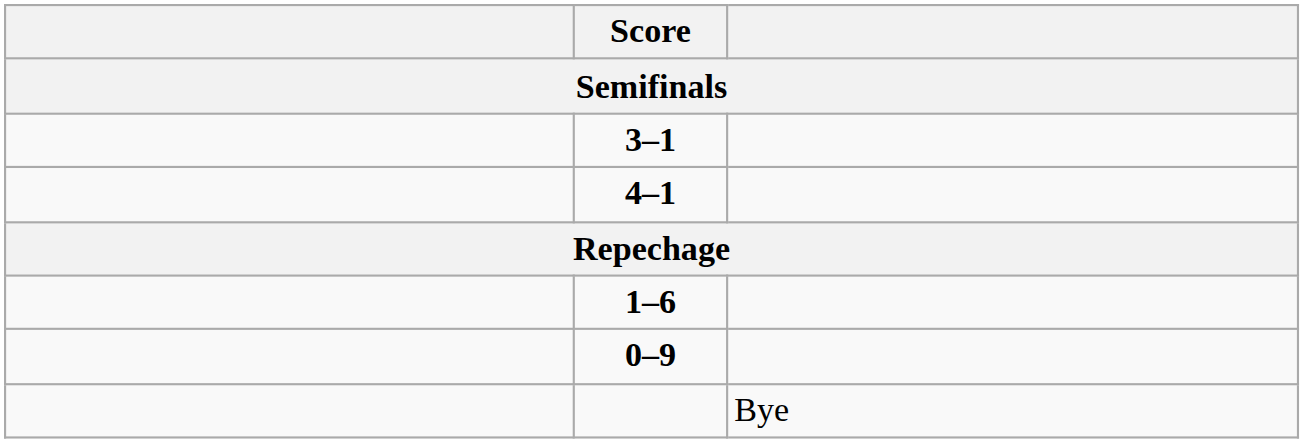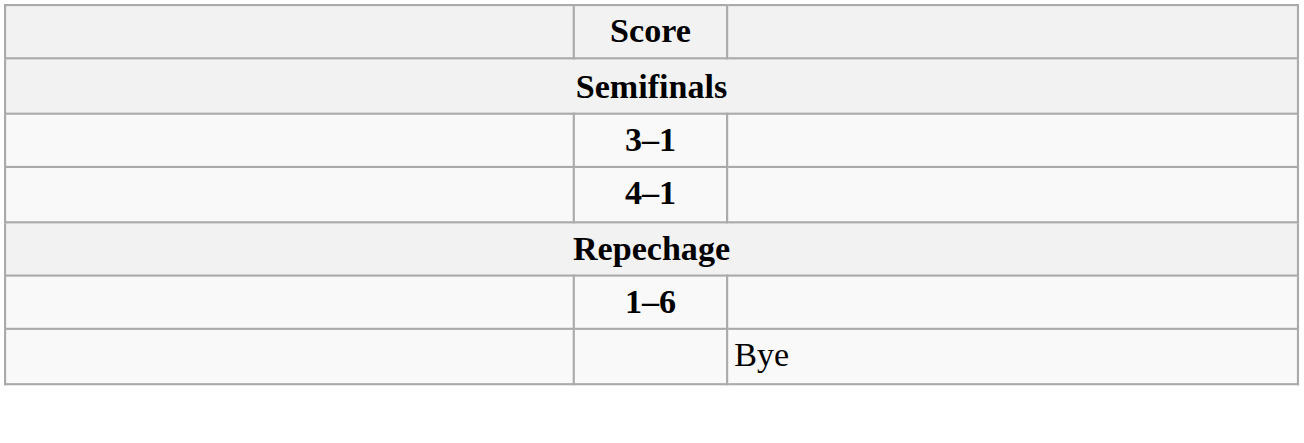 <table class="wikitable" style="text-align: left;">
 <tr>
 <th align="right" width="270"></th>
 <th width="65">Score</th>
 <th align="left" width="270"></th>
 </tr>
 <tr>
 <th colspan="3">Semifinals</th>
 </tr>
 <tr>
 <td><strong></strong></td>
 <td align=center><strong>3–1</strong></td>
 <td></td>
 </tr>
 <tr>
 <td><strong></strong></td>
 <td align=center><strong>4–1</strong></td>
 <td></td>
 </tr>
 <tr>
 <th colspan="3">Repechage</th>
 </tr>
 <tr>
 <td></td>
 <td align=center><strong>1–6</strong></td>
 <td><strong></strong></td>
 </tr>
 <tr>
-<td></td>
-<td align=center><strong>0–9</strong></td>
-<td><strong></strong></td>
-</tr>
-<tr>
 <td><strong></strong></td>
 <td></td>
 <td>Bye</td>
 </tr>
 </table>
